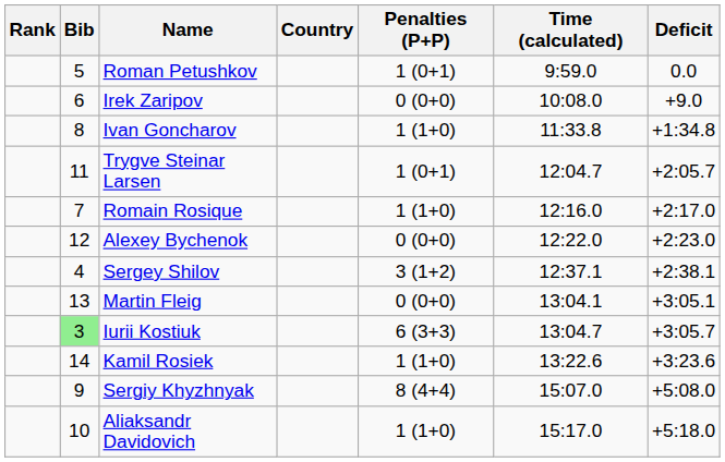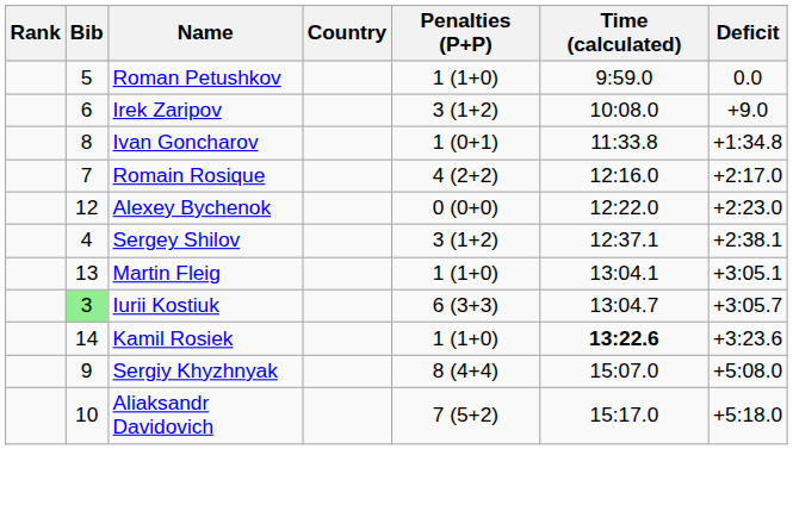 <table class="wikitable sortable" style="text-align:center">
 <tr>
 <th>Rank</th>
 <th>Bib</th>
 <th>Name</th>
 <th>Country</th>
 <th>Penalties  (P+P)</th>
 <th>Time (calculated)</th>
 <th>Deficit</th>
 </tr>
 <tr>
 <td></td>
 <td>5</td>
 <td align=left><a href='#'>Roman Petushkov</a></td>
 <td align=left></td>
-<td>1 (0+1)</td>
+<td>1 (1+0)</td>
 <td>9:59.0</td>
 <td>0.0</td>
 </tr>
 <tr>
 <td></td>
 <td>6</td>
 <td align=left><a href='#'>Irek Zaripov</a></td>
 <td align=left></td>
-<td>0 (0+0)</td>
+<td>3 (1+2)</td>
 <td>10:08.0</td>
 <td>+9.0</td>
 </tr>
 <tr>
 <td></td>
 <td>8</td>
 <td align=left><a href='#'>Ivan Goncharov</a></td>
 <td align=left></td>
-<td>1 (1+0)</td>
+<td>1 (0+1)</td>
 <td>11:33.8</td>
 <td>+1:34.8</td>
-</tr>
-<tr>
-<td></td>
-<td>11</td>
-<td align=left><a href='#'>Trygve Steinar Larsen</a></td>
-<td align=left></td>
-<td>1 (0+1)</td>
-<td>12:04.7</td>
-<td>+2:05.7</td>
 </tr>
 <tr>
 <td></td>
 <td>7</td>
 <td align=left><a href='#'>Romain Rosique</a></td>
 <td align=left></td>
-<td>1 (1+0)</td>
+<td>4 (2+2)</td>
 <td>12:16.0</td>
 <td>+2:17.0</td>
 </tr>
 <tr>
 <td></td>
 <td>12</td>
 <td align=left><a href='#'>Alexey Bychenok</a></td>
 <td align=left></td>
 <td>0 (0+0)</td>
 <td>12:22.0</td>
 <td>+2:23.0</td>
 </tr>
 <tr>
 <td></td>
 <td>4</td>
 <td align=left><a href='#'>Sergey Shilov</a></td>
 <td align=left></td>
 <td>3 (1+2)</td>
 <td>12:37.1</td>
 <td>+2:38.1</td>
 </tr>
 <tr>
 <td></td>
 <td>13</td>
 <td align=left><a href='#'>Martin Fleig</a></td>
 <td align=left></td>
-<td>0 (0+0)</td>
+<td>1 (1+0)</td>
 <td>13:04.1</td>
 <td>+3:05.1</td>
 </tr>
 <tr>
 <td></td>
 <td style="background: lightgreen;">3</td>
 <td align=left><a href='#'>Iurii Kostiuk</a></td>
 <td align=left></td>
 <td>6 (3+3)</td>
 <td>13:04.7</td>
 <td>+3:05.7</td>
 </tr>
 <tr>
 <td></td>
 <td>14</td>
 <td align=left><a href='#'>Kamil Rosiek</a></td>
 <td align=left></td>
 <td>1 (1+0)</td>
-<td>13:22.6</td>
+<td><strong>13:22.6</strong></td>
 <td>+3:23.6</td>
 </tr>
 <tr>
 <td></td>
 <td>9</td>
 <td align=left><a href='#'>Sergiy Khyzhnyak</a></td>
 <td align=left></td>
 <td>8 (4+4)</td>
 <td>15:07.0</td>
 <td>+5:08.0</td>
 </tr>
 <tr>
 <td></td>
 <td>10</td>
 <td align=left><a href='#'>Aliaksandr Davidovich</a></td>
 <td align=left></td>
-<td>1 (1+0)</td>
+<td>7 (5+2)</td>
 <td>15:17.0</td>
 <td>+5:18.0</td>
 </tr>
 </table>
